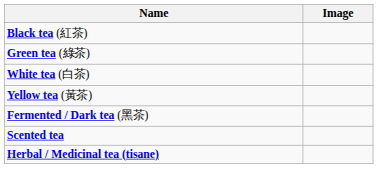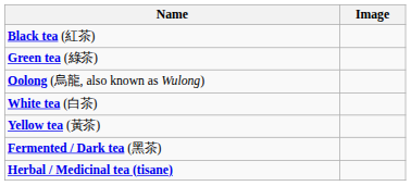 <table class="wikitable sortable" style="width:40%;">
 <tr>
 <th>Name</th>
 <th>Image</th>
 </tr>
 <tr>
 <td><strong><a href='#'>Black tea</a></strong> (紅茶)</td>
 <td></td>
 </tr>
 <tr>
 <td><strong><a href='#'>Green tea</a></strong> (綠茶)</td>
+<td></td>
+</tr>
+<tr>
+<td><strong><a href='#'>Oolong</a></strong> (烏龍, also known as <em>Wulong</em>)</td>
 <td></td>
 </tr>
 <tr>
 <td><strong><a href='#'>White tea</a></strong> (白茶)</td>
 <td></td>
 </tr>
 <tr>
 <td><strong><a href='#'>Yellow tea</a></strong> (黃茶)</td>
 <td></td>
 </tr>
 <tr>
 <td><strong><a href='#'>Fermented / Dark tea</a></strong> (黑茶)</td>
 <td></td>
 </tr>
 <tr>
-<td><strong><a href='#'>Scented tea</a></strong></td>
-<td></td>
-</tr>
-<tr>
 <td><strong><a href='#'>Herbal / Medicinal tea (tisane)</a></strong></td>
 <td></td>
 </tr>
 </table>
